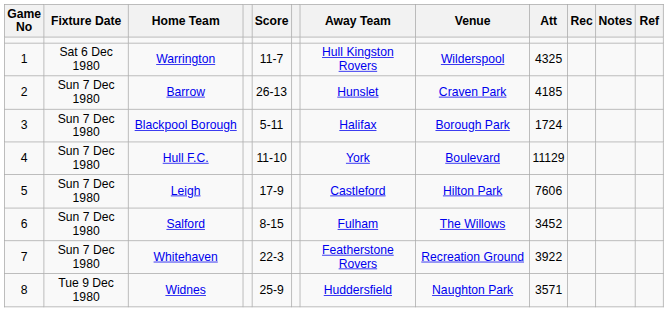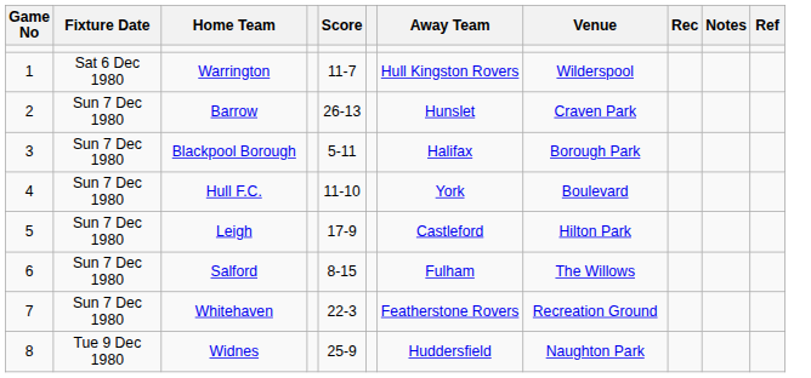 <table class="wikitable" style="text-align:center;">
 <tr>
 <th width=10 abbr="No">Game No</th>
 <th width=110 abbr="Date">Fixture Date</th>
 <th width=150 abbr="Home Team">Home Team</th>
 <th width=5 abbr="space"></th>
 <th width=20 abbr="Score">Score</th>
 <th width=5 abbr="space"></th>
 <th width=150 abbr="Away Team">Away Team</th>
 <th width=150 abbr="Venue">Venue</th>
-<th width=30 abbr="Att">Att</th>
 <th width=30 abbr="Rec">Rec</th>
 <th width=20 abbr="Notes">Notes</th>
 <th width=30 abbr="Ref">Ref</th>
 </tr>
 <tr>
-<td></td>
 <td></td>
 <td></td>
 <td></td>
 <td></td>
 <td></td>
 <td></td>
 <td></td>
 <td></td>
 <td></td>
 <td></td>
 <td></td>
 </tr>
 <tr>
 <td>1</td>
 <td>Sat 6 Dec 1980</td>
 <td><a href='#'>Warrington</a></td>
 <td></td>
 <td>11-7</td>
 <td></td>
 <td><a href='#'>Hull Kingston Rovers</a></td>
 <td><a href='#'>Wilderspool</a></td>
-<td>4325</td>
 <td></td>
 <td></td>
 <td></td>
 </tr>
 <tr>
 <td>2</td>
 <td>Sun 7 Dec 1980</td>
 <td><a href='#'>Barrow</a></td>
 <td></td>
 <td>26-13</td>
 <td></td>
 <td><a href='#'>Hunslet</a></td>
 <td><a href='#'>Craven Park</a></td>
-<td>4185</td>
 <td></td>
 <td></td>
 <td></td>
 </tr>
 <tr>
 <td>3</td>
 <td>Sun 7 Dec 1980</td>
 <td><a href='#'>Blackpool Borough</a></td>
 <td></td>
 <td>5-11</td>
 <td></td>
 <td><a href='#'>Halifax</a></td>
 <td><a href='#'>Borough Park</a></td>
-<td>1724</td>
 <td></td>
 <td></td>
 <td></td>
 </tr>
 <tr>
 <td>4</td>
 <td>Sun 7 Dec 1980</td>
 <td><a href='#'>Hull F.C.</a></td>
 <td></td>
 <td>11-10</td>
 <td></td>
 <td><a href='#'>York</a></td>
 <td><a href='#'>Boulevard</a></td>
-<td>11129</td>
 <td></td>
 <td></td>
 <td></td>
 </tr>
 <tr>
 <td>5</td>
 <td>Sun 7 Dec 1980</td>
 <td><a href='#'>Leigh</a></td>
 <td></td>
 <td>17-9</td>
 <td></td>
 <td><a href='#'>Castleford</a></td>
 <td><a href='#'>Hilton Park</a></td>
-<td>7606</td>
 <td></td>
 <td></td>
 <td></td>
 </tr>
 <tr>
 <td>6</td>
 <td>Sun 7 Dec 1980</td>
 <td><a href='#'>Salford</a></td>
 <td></td>
 <td>8-15</td>
 <td></td>
 <td><a href='#'>Fulham</a></td>
 <td><a href='#'>The Willows</a></td>
-<td>3452</td>
 <td></td>
 <td></td>
 <td></td>
 </tr>
 <tr>
 <td>7</td>
 <td>Sun 7 Dec 1980</td>
 <td><a href='#'>Whitehaven</a></td>
 <td></td>
 <td>22-3</td>
 <td></td>
 <td><a href='#'>Featherstone Rovers</a></td>
 <td><a href='#'>Recreation Ground</a></td>
-<td>3922</td>
 <td></td>
 <td></td>
 <td></td>
 </tr>
 <tr>
 <td>8</td>
 <td>Tue 9 Dec 1980</td>
 <td><a href='#'>Widnes</a></td>
 <td></td>
 <td>25-9</td>
 <td></td>
 <td><a href='#'>Huddersfield</a></td>
 <td><a href='#'>Naughton Park</a></td>
-<td>3571</td>
 <td></td>
 <td></td>
 <td></td>
 </tr>
 </table>
